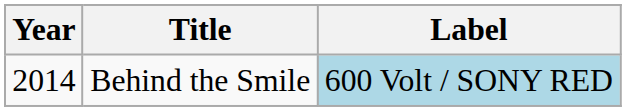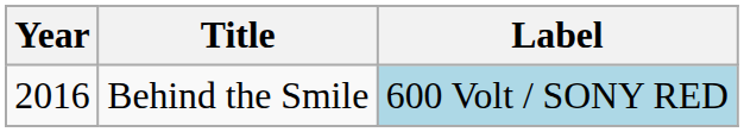 <table class="wikitable">
 <tr>
 <th>Year</th>
 <th>Title</th>
 <th>Label</th>
 </tr>
 <tr>
-<td>2014</td>
+<td>2016</td>
 <td>Behind the Smile</td>
 <td style="background: lightblue;">600 Volt / SONY RED</td>
 </tr>
 </table>
